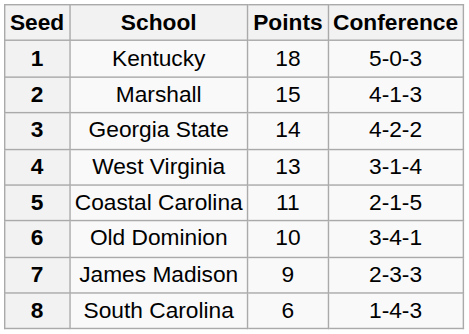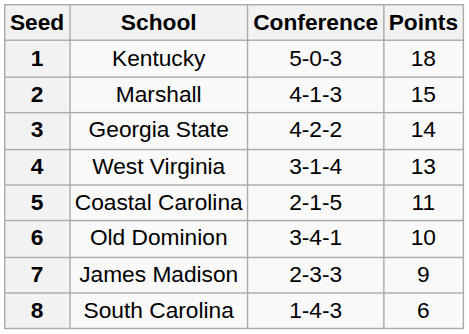 <table class="wikitable" style="text-align:center">
 <tr>
 <th>Seed</th>
 <th>School</th>
+<th>Conference</th>
 <th>Points</th>
-<th>Conference</th>
 </tr>
 <tr>
 <th>1</th>
 <td>Kentucky</td>
+<td>5-0-3</td>
 <td>18</td>
-<td>5-0-3</td>
 </tr>
 <tr>
 <th>2</th>
 <td>Marshall</td>
+<td>4-1-3</td>
 <td>15</td>
-<td>4-1-3</td>
 </tr>
 <tr>
 <th>3</th>
 <td>Georgia State</td>
+<td>4-2-2</td>
 <td>14</td>
-<td>4-2-2</td>
 </tr>
 <tr>
 <th>4</th>
 <td>West Virginia</td>
+<td>3-1-4</td>
 <td>13</td>
-<td>3-1-4</td>
 </tr>
 <tr>
 <th>5</th>
 <td>Coastal Carolina</td>
+<td>2-1-5</td>
 <td>11</td>
-<td>2-1-5</td>
 </tr>
 <tr>
 <th>6</th>
 <td>Old Dominion</td>
+<td>3-4-1</td>
 <td>10</td>
-<td>3-4-1</td>
 </tr>
 <tr>
 <th>7</th>
 <td>James Madison</td>
+<td>2-3-3</td>
 <td>9</td>
-<td>2-3-3</td>
 </tr>
 <tr>
 <th>8</th>
 <td>South Carolina</td>
+<td>1-4-3</td>
 <td>6</td>
-<td>1-4-3</td>
 </tr>
 </table>
